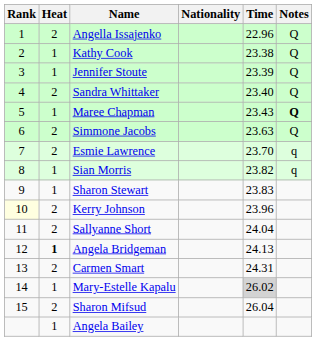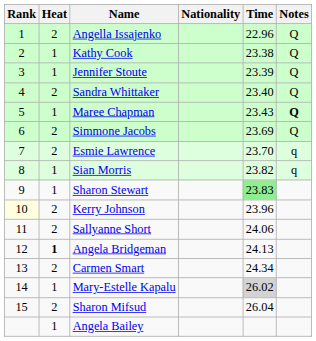 <table class="wikitable sortable" style="text-align:center">
 <tr>
 <th>Rank</th>
 <th>Heat</th>
 <th>Name</th>
 <th>Nationality</th>
 <th>Time</th>
 <th>Notes</th>
 </tr>
 <tr bgcolor=ccffcc>
 <td>1</td>
 <td>2</td>
 <td align=left><a href='#'>Angella Issajenko</a></td>
 <td align=left></td>
 <td>22.96</td>
 <td>Q</td>
 </tr>
 <tr bgcolor=ccffcc>
 <td>2</td>
 <td>1</td>
 <td align=left><a href='#'>Kathy Cook</a></td>
 <td align=left></td>
 <td>23.38</td>
 <td>Q</td>
 </tr>
 <tr bgcolor=ccffcc>
 <td>3</td>
 <td>1</td>
 <td align=left><a href='#'>Jennifer Stoute</a></td>
 <td align=left></td>
 <td>23.39</td>
 <td>Q</td>
 </tr>
 <tr bgcolor=ccffcc>
 <td>4</td>
 <td>2</td>
 <td align=left><a href='#'>Sandra Whittaker</a></td>
 <td align=left></td>
 <td>23.40</td>
 <td>Q</td>
 </tr>
 <tr bgcolor=ccffcc>
 <td>5</td>
 <td>1</td>
 <td align=left><a href='#'>Maree Chapman</a></td>
 <td align=left></td>
 <td>23.43</td>
 <td><strong>Q</strong></td>
 </tr>
 <tr bgcolor=ccffcc>
 <td>6</td>
 <td>2</td>
 <td align=left><a href='#'>Simmone Jacobs</a></td>
 <td align=left></td>
-<td>23.63</td>
+<td>23.69</td>
 <td>Q</td>
 </tr>
 <tr bgcolor=ddffdd>
 <td>7</td>
 <td>2</td>
 <td align=left><a href='#'>Esmie Lawrence</a></td>
 <td align=left></td>
 <td>23.70</td>
 <td>q</td>
 </tr>
 <tr bgcolor=ddffdd>
 <td>8</td>
 <td>1</td>
 <td align=left><a href='#'>Sian Morris</a></td>
 <td align=left></td>
 <td>23.82</td>
 <td>q</td>
 </tr>
 <tr>
 <td>9</td>
 <td>1</td>
 <td align=left><a href='#'>Sharon Stewart</a></td>
 <td align=left></td>
-<td>23.83</td>
+<td style="background: lightgreen;">23.83</td>
 <td></td>
 </tr>
 <tr>
 <td style="background: lightyellow;">10</td>
 <td>2</td>
 <td align=left><a href='#'>Kerry Johnson</a></td>
 <td align=left></td>
 <td>23.96</td>
 <td></td>
 </tr>
 <tr>
 <td>11</td>
 <td>2</td>
 <td align=left><a href='#'>Sallyanne Short</a></td>
 <td align=left></td>
-<td>24.04</td>
+<td>24.06</td>
 <td></td>
 </tr>
 <tr>
 <td>12</td>
 <td><strong>1</strong></td>
 <td align=left><a href='#'>Angela Bridgeman</a></td>
 <td align=left></td>
 <td>24.13</td>
 <td></td>
 </tr>
 <tr>
 <td>13</td>
 <td>2</td>
 <td align=left><a href='#'>Carmen Smart</a></td>
 <td align=left></td>
-<td>24.31</td>
+<td>24.34</td>
 <td></td>
 </tr>
 <tr>
 <td>14</td>
 <td>1</td>
 <td align=left><a href='#'>Mary-Estelle Kapalu</a></td>
 <td align=left></td>
 <td style="background: lightgrey;">26.02</td>
 <td></td>
 </tr>
 <tr>
 <td>15</td>
 <td>2</td>
 <td align=left><a href='#'>Sharon Mifsud</a></td>
 <td align=left></td>
 <td>26.04</td>
 <td></td>
 </tr>
 <tr>
 <td></td>
 <td>1</td>
 <td align=left><a href='#'>Angela Bailey</a></td>
 <td align=left></td>
 <td></td>
 <td></td>
 </tr>
 </table>
